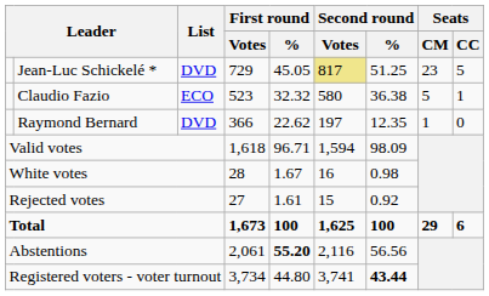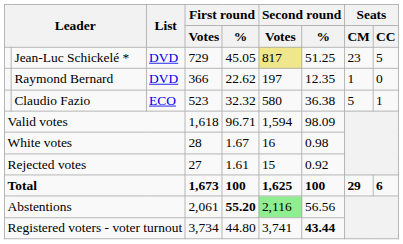 <table class="wikitable">
 <tr>
 <th colspan="2" rowspan="2">Leader</th>
 <th rowspan="2">List</th>
 <th colspan="2">First round</th>
 <th colspan="2">Second round</th>
 <th colspan="2">Seats</th>
 </tr>
 <tr>
 <th>Votes</th>
 <th>%</th>
 <th>Votes</th>
 <th>%</th>
 <th>CM</th>
 <th>CC</th>
 </tr>
 <tr>
 <td bgcolor=></td>
 <td>Jean-Luc Schickelé *</td>
 <td><a href='#'>DVD</a></td>
 <td>729</td>
 <td>45.05</td>
 <td style="background: khaki;">817</td>
 <td>51.25</td>
 <td>23</td>
 <td>5</td>
 </tr>
 <tr>
 <td bgcolor=></td>
+<td>Raymond Bernard</td>
+<td><a href='#'>DVD</a></td>
+<td>366</td>
+<td>22.62</td>
+<td>197</td>
+<td>12.35</td>
+<td>1</td>
+<td>0</td>
+</tr>
+<tr>
+<td bgcolor=></td>
 <td>Claudio Fazio</td>
 <td><a href='#'>ECO</a></td>
 <td>523</td>
 <td>32.32</td>
 <td>580</td>
 <td>36.38</td>
 <td>5</td>
 <td>1</td>
-</tr>
-<tr>
-<td bgcolor=></td>
-<td>Raymond Bernard</td>
-<td><a href='#'>DVD</a></td>
-<td>366</td>
-<td>22.62</td>
-<td>197</td>
-<td>12.35</td>
-<td>1</td>
-<td>0</td>
 </tr>
 <tr>
 <td colspan="3">Valid votes</td>
 <td>1,618</td>
 <td>96.71</td>
 <td>1,594</td>
 <td>98.09</td>
 <th colspan="2" rowspan="3"></th>
 </tr>
 <tr>
 <td colspan="3">White votes</td>
 <td>28</td>
 <td>1.67</td>
 <td>16</td>
 <td>0.98</td>
 </tr>
 <tr>
 <td colspan="3">Rejected votes</td>
 <td>27</td>
 <td>1.61</td>
 <td>15</td>
 <td>0.92</td>
 </tr>
 <tr>
 <td colspan="3"><strong>Total</strong></td>
 <td><strong>1,673</strong></td>
 <td><strong>100</strong></td>
 <td><strong>1,625</strong></td>
 <td><strong>100</strong></td>
 <td><strong>29</strong></td>
 <td><strong>6</strong></td>
 </tr>
 <tr>
 <td colspan="3">Abstentions</td>
 <td>2,061</td>
 <td><strong>55.20</strong></td>
-<td>2,116</td>
+<td style="background: lightgreen;">2,116</td>
 <td>56.56</td>
 <th colspan="2" rowspan="2"></th>
 </tr>
 <tr>
 <td colspan="3">Registered voters - voter turnout</td>
 <td>3,734</td>
 <td>44.80</td>
 <td>3,741</td>
 <td><strong>43.44</strong></td>
 </tr>
 </table>
